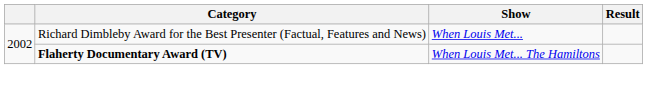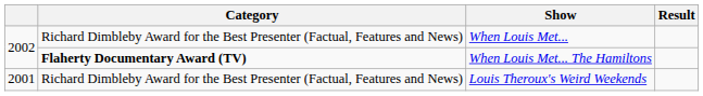 <table class="wikitable">
 <tr style="background:#ccc;">
 <th></th>
 <th>Category</th>
 <th>Show</th>
 <th>Result</th>
 </tr>
 <tr>
 <td rowspan="2">2002</td>
 <td>Richard Dimbleby Award for the Best Presenter (Factual, Features and News)</td>
 <td><em><a href='#'>When Louis Met...</a></em></td>
 <td></td>
 </tr>
 <tr>
 <td><strong>Flaherty Documentary Award (TV)</strong></td>
 <td><em><a href='#'>When Louis Met... The Hamiltons</a></em></td>
 <td></td>
 </tr>
+<tr>
+<td>2001</td>
+<td>Richard Dimbleby Award for the Best Presenter (Factual, Features and News)</td>
+<td><em><a href='#'>Louis Theroux's Weird Weekends</a></em></td>
+<td></td>
+</tr>
 </table>
